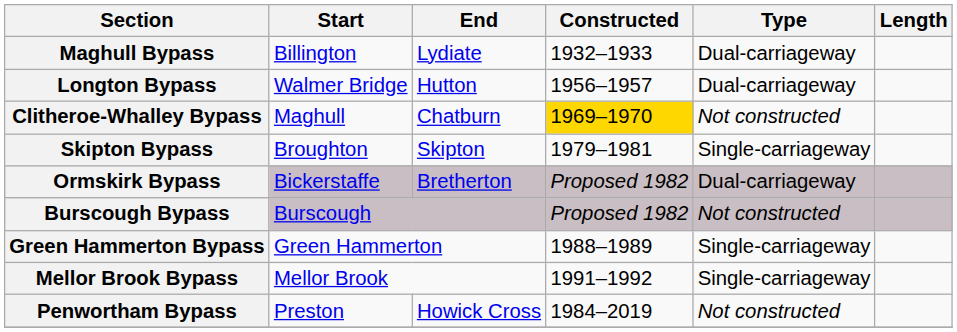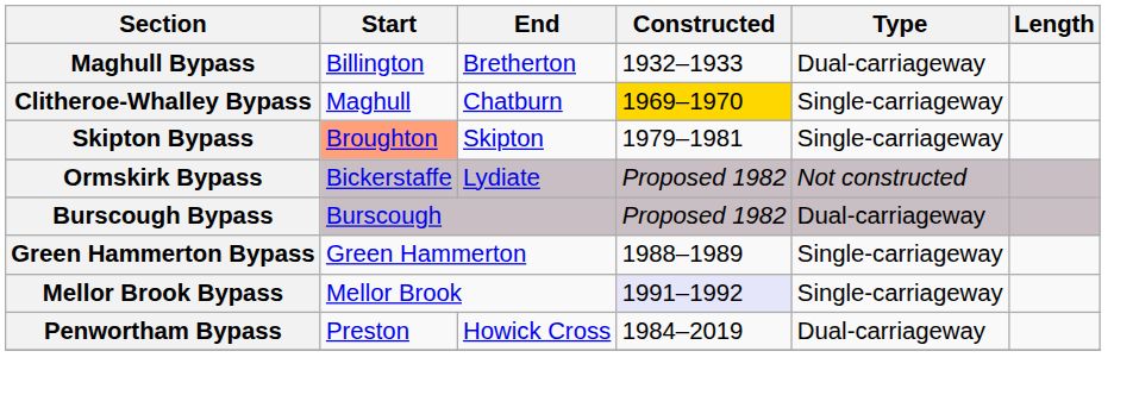 <table class="wikitable">
 <tr>
 <th>Section</th>
 <th>Start</th>
 <th>End</th>
 <th>Constructed</th>
 <th>Type</th>
 <th>Length</th>
 </tr>
 <tr>
 <th>Maghull Bypass</th>
 <td><a href='#'>Billington</a></td>
-<td><a href='#'>Lydiate</a></td>
+<td><a href='#'>Bretherton</a></td>
 <td>1932–1933</td>
-<td>Dual-carriageway</td>
-<td></td>
-</tr>
-<tr>
-<th>Longton Bypass</th>
-<td><a href='#'>Walmer Bridge</a></td>
-<td><a href='#'>Hutton</a></td>
-<td>1956–1957</td>
 <td>Dual-carriageway</td>
 <td></td>
 </tr>
 <tr>
 <th>Clitheroe-Whalley Bypass</th>
 <td><a href='#'>Maghull</a></td>
 <td><a href='#'>Chatburn</a></td>
 <td style="background: gold;">1969–1970</td>
-<td><em>Not constructed</em></td>
+<td>Single-carriageway</td>
 <td></td>
 </tr>
 <tr>
 <th>Skipton Bypass</th>
-<td><a href='#'>Broughton</a></td>
+<td style="background: lightsalmon;"><a href='#'>Broughton</a></td>
 <td><a href='#'>Skipton</a></td>
 <td>1979–1981</td>
 <td>Single-carriageway</td>
 <td></td>
 </tr>
 <tr style="background: #C9BEC3">
 <th>Ormskirk Bypass</th>
 <td><a href='#'>Bickerstaffe</a></td>
-<td><a href='#'>Bretherton</a></td>
+<td><a href='#'>Lydiate</a></td>
 <td><em>Proposed 1982</em></td>
-<td>Dual-carriageway</td>
+<td><em>Not constructed</em></td>
 <td></td>
 </tr>
 <tr style="background: #C9BEC3">
 <th>Burscough Bypass</th>
 <td colspan="2"><a href='#'>Burscough</a></td>
 <td><em>Proposed 1982</em></td>
-<td><em>Not constructed</em></td>
+<td>Dual-carriageway</td>
 <td></td>
 </tr>
 <tr>
 <th>Green Hammerton Bypass</th>
 <td colspan="2"><a href='#'>Green Hammerton</a></td>
 <td>1988–1989</td>
 <td>Single-carriageway</td>
 <td></td>
 </tr>
 <tr>
 <th>Mellor Brook Bypass</th>
 <td colspan="2"><a href='#'>Mellor Brook</a></td>
-<td>1991–1992</td>
+<td style="background: lavender;">1991–1992</td>
 <td>Single-carriageway</td>
 <td></td>
 </tr>
 <tr>
 <th>Penwortham Bypass</th>
 <td><a href='#'>Preston</a></td>
 <td><a href='#'>Howick Cross</a></td>
 <td>1984–2019</td>
-<td><em>Not constructed</em></td>
+<td>Dual-carriageway</td>
 <td></td>
 </tr>
 <tr>
 </tr>
 </table>
